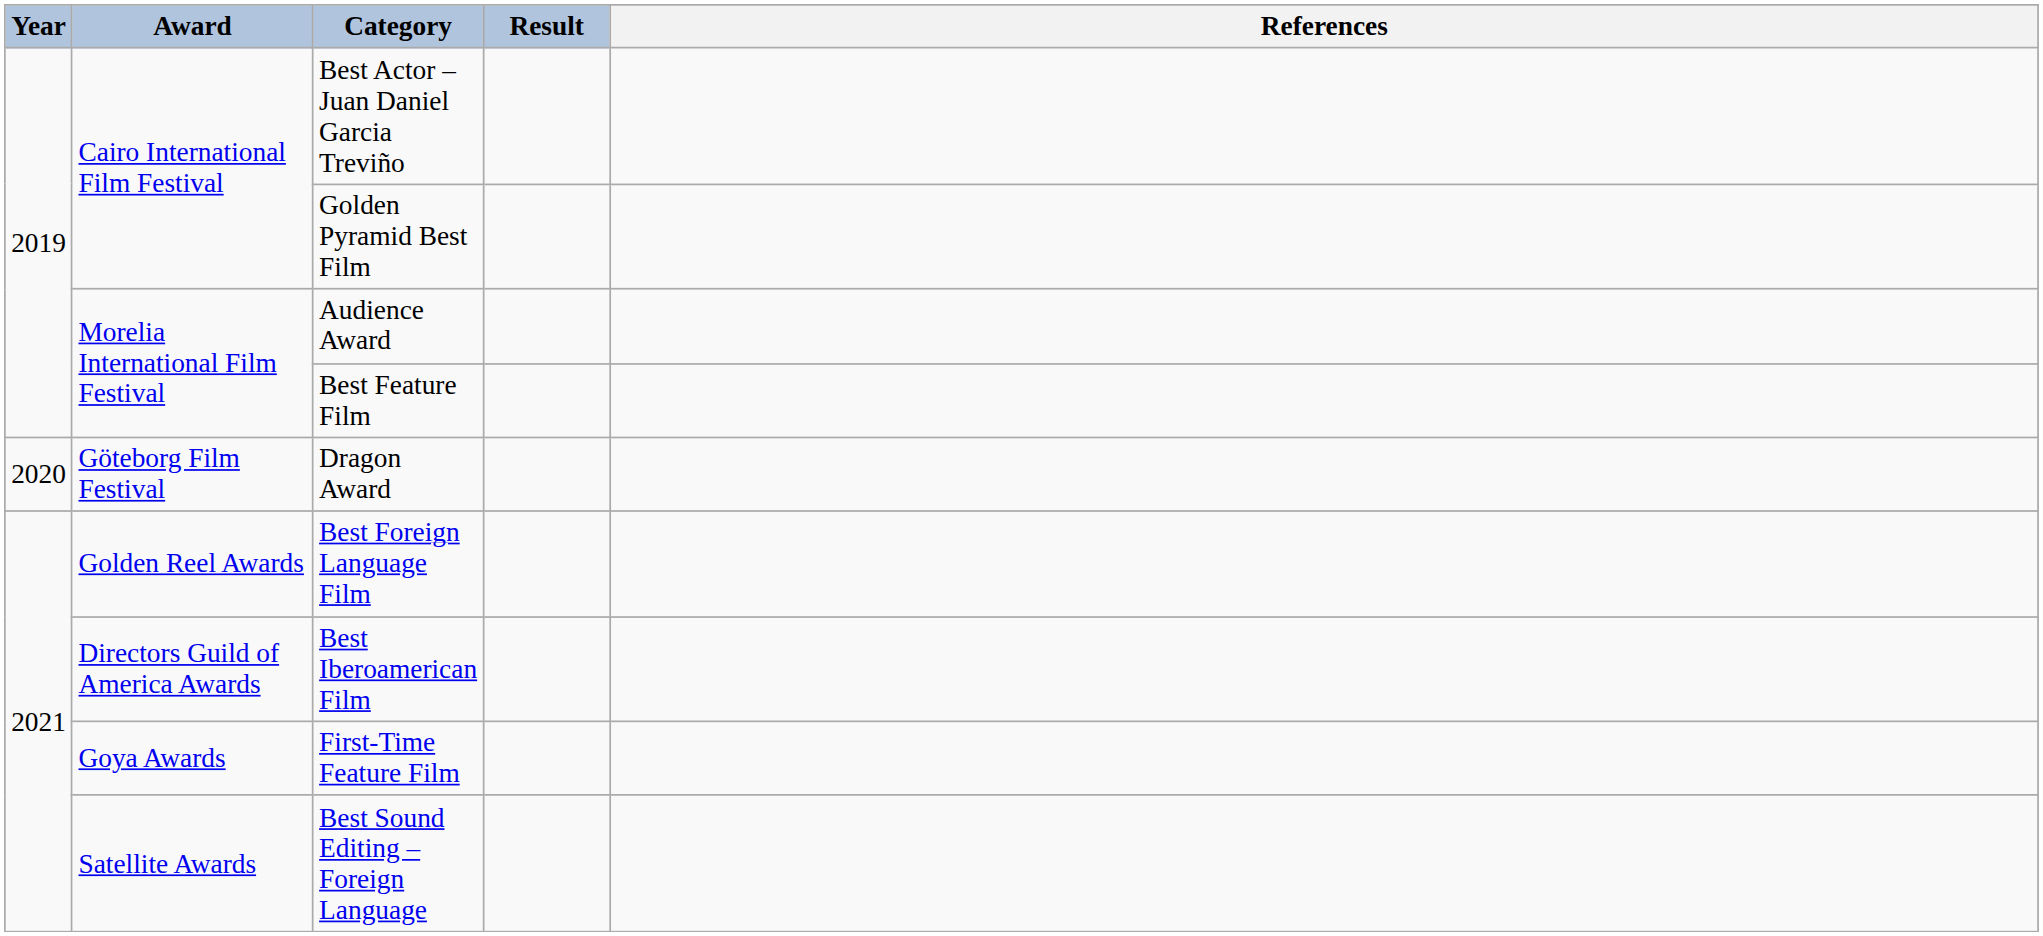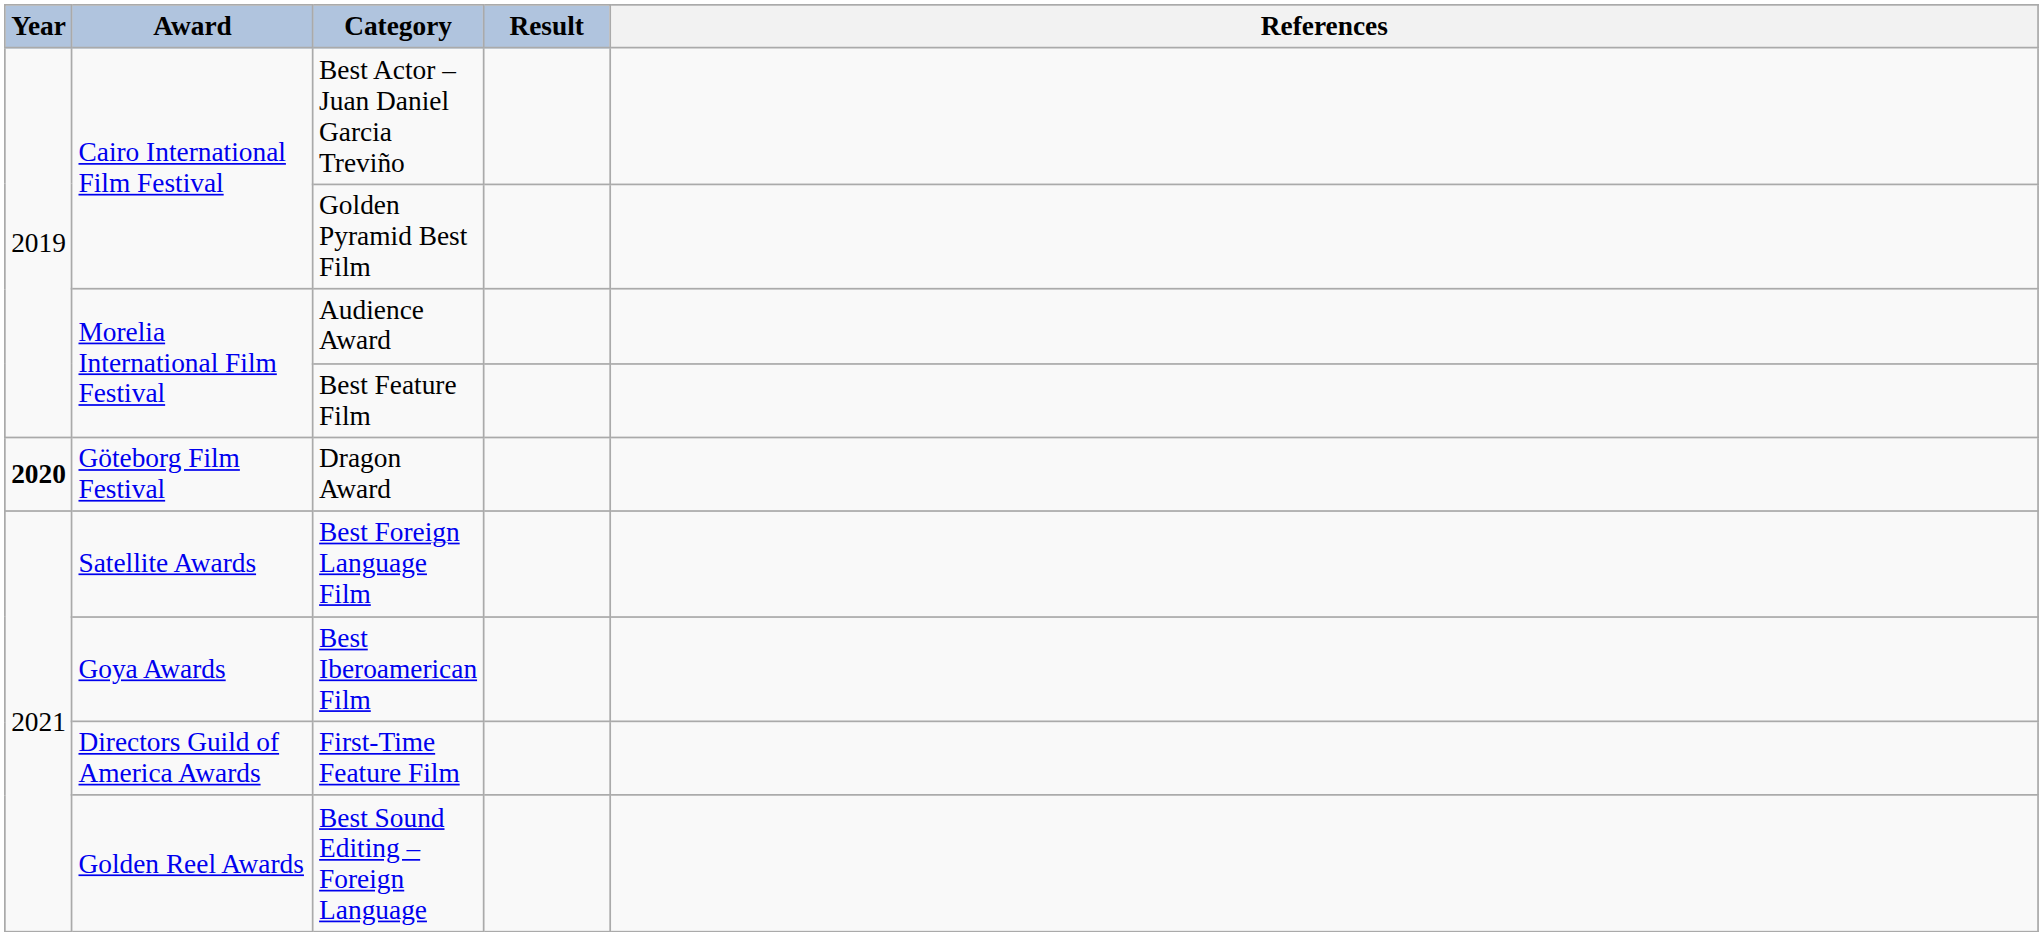 <table class="wikitable" width="60%">
 <tr>
 <th style="width:10pt; background:LightSteelBlue;">Year</th>
 <th style="width:100pt; background:LightSteelBlue;">Award</th>
 <th style="width:40pt; background:LightSteelBlue;">Category</th>
 <th style="width:50pt; background:LightSteelBlue;">Result</th>
 <th>References</th>
 </tr>
 <tr>
 <td rowspan="4" style="text-align:center;">2019</td>
 <td rowspan="2"><a href='#'>Cairo International Film Festival</a></td>
 <td>Best Actor – Juan Daniel Garcia Treviño</td>
 <td></td>
 <td></td>
 </tr>
 <tr>
 <td>Golden Pyramid Best Film</td>
 <td></td>
 <td></td>
 </tr>
 <tr>
 <td rowspan="2"><a href='#'>Morelia International Film Festival</a></td>
 <td>Audience Award</td>
 <td></td>
 <td></td>
 </tr>
 <tr>
 <td>Best Feature Film</td>
 <td></td>
 <td></td>
 </tr>
 <tr>
-<td rowspan="1" style="text-align:center;">2020</td>
+<td rowspan="1" style="text-align:center;"><strong>2020</strong></td>
 <td rowspan="1"><a href='#'>Göteborg Film Festival</a></td>
 <td>Dragon Award</td>
 <td></td>
 <td></td>
 </tr>
 <tr>
 <td rowspan="4" style="text-align:center;">2021</td>
-<td rowspan="1"><a href='#'>Golden Reel Awards</a></td>
+<td rowspan="1"><a href='#'>Satellite Awards</a></td>
 <td><a href='#'>Best Foreign Language Film</a></td>
 <td></td>
 <td></td>
 </tr>
 <tr>
-<td rowspan="1"><a href='#'>Directors Guild of America Awards</a></td>
+<td rowspan="1"><a href='#'>Goya Awards</a></td>
 <td><a href='#'>Best Iberoamerican Film</a></td>
 <td></td>
 <td></td>
 </tr>
 <tr>
-<td rowspan="1"><a href='#'>Goya Awards</a></td>
+<td rowspan="1"><a href='#'>Directors Guild of America Awards</a></td>
 <td><a href='#'>First-Time Feature Film</a></td>
 <td></td>
 <td></td>
 </tr>
 <tr>
-<td rowspan="1"><a href='#'>Satellite Awards</a></td>
+<td rowspan="1"><a href='#'>Golden Reel Awards</a></td>
 <td><a href='#'>Best Sound Editing – Foreign Language</a></td>
 <td></td>
 <td></td>
 </tr>
 </table>
